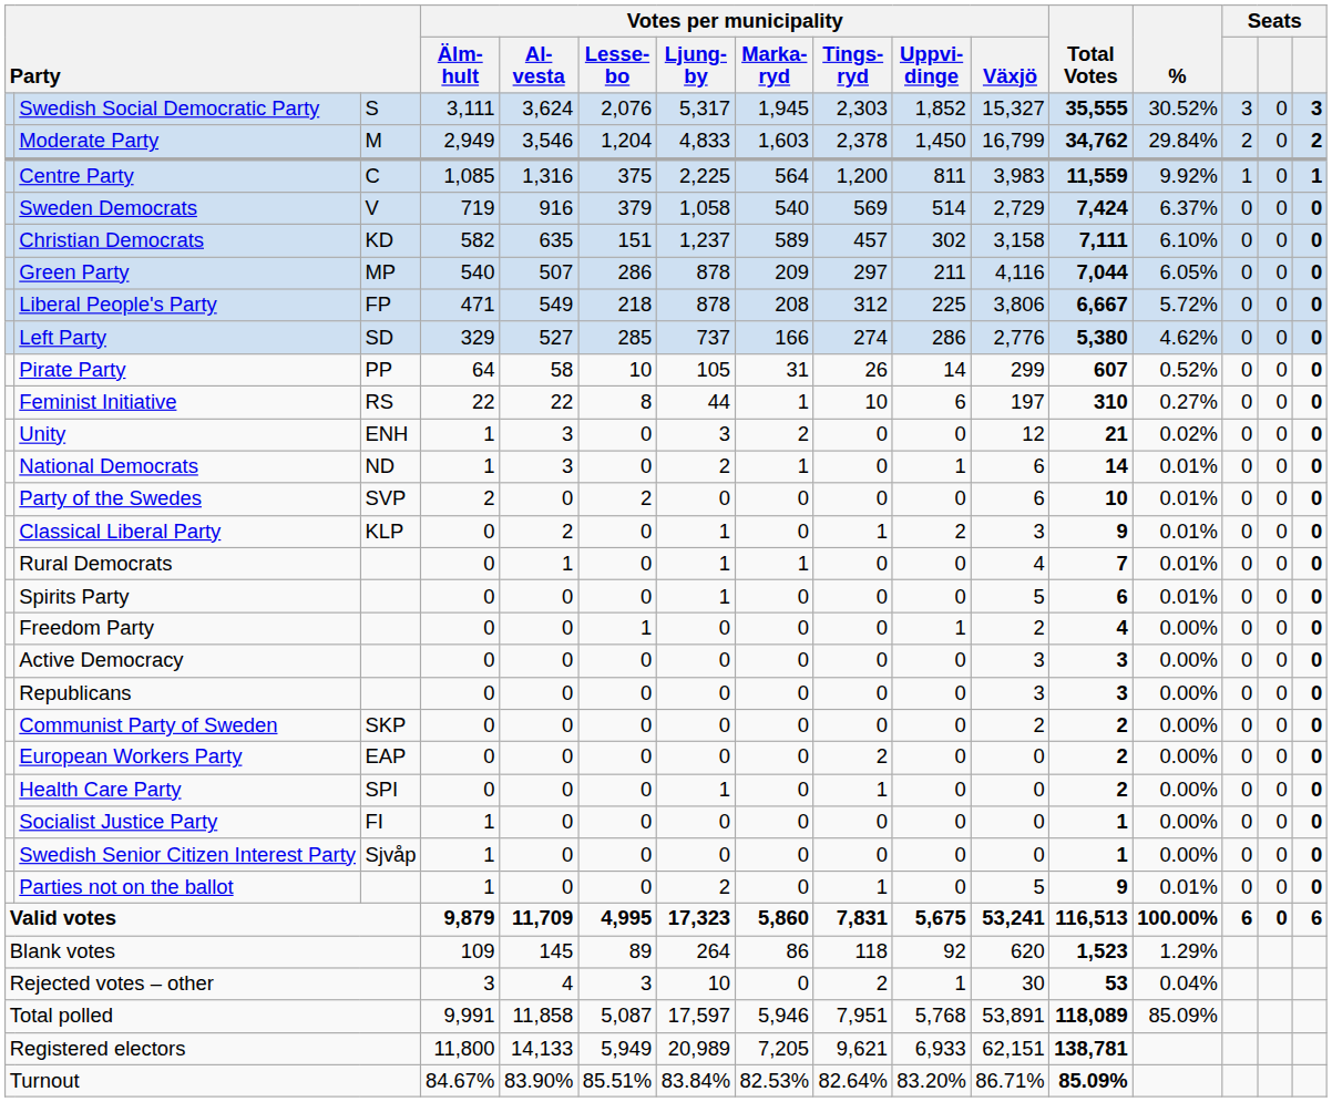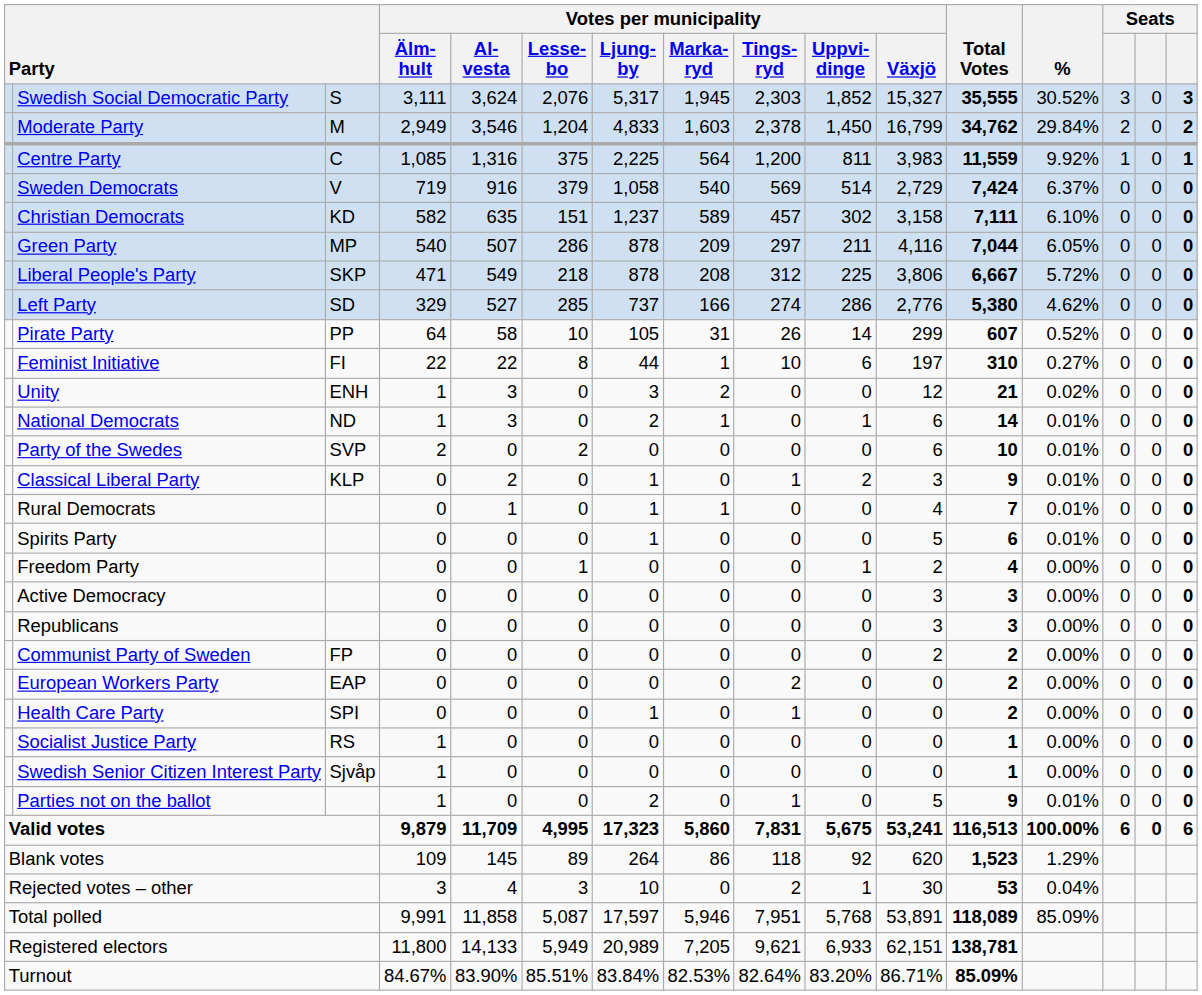 <table class="wikitable" border="1" style="text-align:right;">
 <tr>
 <th style="text-align:left;" valign=bottom rowspan=2 colspan=3>Party</th>
 <th colspan=8>Votes per municipality</th>
 <th align=center valign=bottom rowspan=2 width="50">Total Votes</th>
 <th align=center valign=bottom rowspan=2 width="50">%</th>
 <th colspan=3>Seats</th>
 </tr>
 <tr>
 <th align=center valign=bottom width="50"><a href='#'>Älm- hult</a></th>
 <th align=center valign=bottom width="50"><a href='#'>Al- vesta</a></th>
 <th align=center valign=bottom width="50"><a href='#'>Lesse- bo</a></th>
 <th align=center valign=bottom width="50"><a href='#'>Ljung- by</a></th>
 <th align=center valign=bottom width="50"><a href='#'>Marka- ryd</a></th>
 <th align=center valign=bottom width="50"><a href='#'>Tings- ryd</a></th>
 <th align=center valign=bottom width="50"><a href='#'>Uppvi- dinge</a></th>
 <th align=center valign=bottom width="50"><a href='#'>Växjö</a></th>
 <th align=center valign=bottom width="20"><small></small></th>
 <th align=center valign=bottom width="20"><small><a href='#'></a></small></th>
 <th align=center valign=bottom width="20"><small></small></th>
 </tr>
 <tr style="background:#CEE0F2;">
 <td></td>
 <td align=left style="white-space: nowrap;"><a href='#'>Swedish Social Democratic Party</a></td>
 <td align=left>S</td>
 <td>3,111</td>
 <td>3,624</td>
 <td>2,076</td>
 <td>5,317</td>
 <td>1,945</td>
 <td>2,303</td>
 <td>1,852</td>
 <td>15,327</td>
 <td><strong>35,555</strong></td>
 <td>30.52%</td>
 <td>3</td>
 <td>0</td>
 <td><strong>3</strong></td>
 </tr>
 <tr style="background:#CEE0F2;">
 <td></td>
 <td align=left><a href='#'>Moderate Party</a></td>
 <td align=left>M</td>
 <td>2,949</td>
 <td>3,546</td>
 <td>1,204</td>
 <td>4,833</td>
 <td>1,603</td>
 <td>2,378</td>
 <td>1,450</td>
 <td>16,799</td>
 <td><strong>34,762</strong></td>
 <td>29.84%</td>
 <td>2</td>
 <td>0</td>
 <td><strong>2</strong></td>
 </tr>
 <tr style="background:#CEE0F2; border-top:3px solid darkgray;">
 <td></td>
 <td align=left><a href='#'>Centre Party</a></td>
 <td align=left>C</td>
 <td>1,085</td>
 <td>1,316</td>
 <td>375</td>
 <td>2,225</td>
 <td>564</td>
 <td>1,200</td>
 <td>811</td>
 <td>3,983</td>
 <td><strong>11,559</strong></td>
 <td>9.92%</td>
 <td>1</td>
 <td>0</td>
 <td><strong>1</strong></td>
 </tr>
 <tr style="background:#CEE0F2;">
 <td></td>
 <td align=left><a href='#'>Sweden Democrats</a></td>
 <td align=left>V</td>
 <td>719</td>
 <td>916</td>
 <td>379</td>
 <td>1,058</td>
 <td>540</td>
 <td>569</td>
 <td>514</td>
 <td>2,729</td>
 <td><strong>7,424</strong></td>
 <td>6.37%</td>
 <td>0</td>
 <td>0</td>
 <td><strong>0</strong></td>
 </tr>
 <tr style="background:#CEE0F2;">
 <td></td>
 <td align=left><a href='#'>Christian Democrats</a></td>
 <td align=left>KD</td>
 <td>582</td>
 <td>635</td>
 <td>151</td>
 <td>1,237</td>
 <td>589</td>
 <td>457</td>
 <td>302</td>
 <td>3,158</td>
 <td><strong>7,111</strong></td>
 <td>6.10%</td>
 <td>0</td>
 <td>0</td>
 <td><strong>0</strong></td>
 </tr>
 <tr style="background:#CEE0F2;">
 <td></td>
 <td align=left><a href='#'>Green Party</a></td>
 <td align=left>MP</td>
 <td>540</td>
 <td>507</td>
 <td>286</td>
 <td>878</td>
 <td>209</td>
 <td>297</td>
 <td>211</td>
 <td>4,116</td>
 <td><strong>7,044</strong></td>
 <td>6.05%</td>
 <td>0</td>
 <td>0</td>
 <td><strong>0</strong></td>
 </tr>
 <tr style="background:#CEE0F2;">
 <td></td>
 <td align=left><a href='#'>Liberal People's Party</a></td>
-<td align=left>FP</td>
+<td align=left>SKP</td>
 <td>471</td>
 <td>549</td>
 <td>218</td>
 <td>878</td>
 <td>208</td>
 <td>312</td>
 <td>225</td>
 <td>3,806</td>
 <td><strong>6,667</strong></td>
 <td>5.72%</td>
 <td>0</td>
 <td>0</td>
 <td><strong>0</strong></td>
 </tr>
 <tr style="background:#CEE0F2;">
 <td></td>
 <td align=left><a href='#'>Left Party</a></td>
 <td align=left>SD</td>
 <td>329</td>
 <td>527</td>
 <td>285</td>
 <td>737</td>
 <td>166</td>
 <td>274</td>
 <td>286</td>
 <td>2,776</td>
 <td><strong>5,380</strong></td>
 <td>4.62%</td>
 <td>0</td>
 <td>0</td>
 <td><strong>0</strong></td>
 </tr>
 <tr>
 <td></td>
 <td align=left><a href='#'>Pirate Party</a></td>
 <td align=left>PP</td>
 <td>64</td>
 <td>58</td>
 <td>10</td>
 <td>105</td>
 <td>31</td>
 <td>26</td>
 <td>14</td>
 <td>299</td>
 <td><strong>607</strong></td>
 <td>0.52%</td>
 <td>0</td>
 <td>0</td>
 <td><strong>0</strong></td>
 </tr>
 <tr>
 <td></td>
 <td align=left><a href='#'>Feminist Initiative</a></td>
-<td align=left>RS</td>
+<td align=left>FI</td>
 <td>22</td>
 <td>22</td>
 <td>8</td>
 <td>44</td>
 <td>1</td>
 <td>10</td>
 <td>6</td>
 <td>197</td>
 <td><strong>310</strong></td>
 <td>0.27%</td>
 <td>0</td>
 <td>0</td>
 <td><strong>0</strong></td>
 </tr>
 <tr>
 <td></td>
 <td align=left><a href='#'>Unity</a></td>
 <td align=left>ENH</td>
 <td>1</td>
 <td>3</td>
 <td>0</td>
 <td>3</td>
 <td>2</td>
 <td>0</td>
 <td>0</td>
 <td>12</td>
 <td><strong>21</strong></td>
 <td>0.02%</td>
 <td>0</td>
 <td>0</td>
 <td><strong>0</strong></td>
 </tr>
 <tr>
 <td></td>
 <td align=left><a href='#'>National Democrats</a></td>
 <td align=left>ND</td>
 <td>1</td>
 <td>3</td>
 <td>0</td>
 <td>2</td>
 <td>1</td>
 <td>0</td>
 <td>1</td>
 <td>6</td>
 <td><strong>14</strong></td>
 <td>0.01%</td>
 <td>0</td>
 <td>0</td>
 <td><strong>0</strong></td>
 </tr>
 <tr>
 <td></td>
 <td align=left><a href='#'>Party of the Swedes</a></td>
 <td align=left>SVP</td>
 <td>2</td>
 <td>0</td>
 <td>2</td>
 <td>0</td>
 <td>0</td>
 <td>0</td>
 <td>0</td>
 <td>6</td>
 <td><strong>10</strong></td>
 <td>0.01%</td>
 <td>0</td>
 <td>0</td>
 <td><strong>0</strong></td>
 </tr>
 <tr>
 <td></td>
 <td align=left><a href='#'>Classical Liberal Party</a></td>
 <td align=left>KLP</td>
 <td>0</td>
 <td>2</td>
 <td>0</td>
 <td>1</td>
 <td>0</td>
 <td>1</td>
 <td>2</td>
 <td>3</td>
 <td><strong>9</strong></td>
 <td>0.01%</td>
 <td>0</td>
 <td>0</td>
 <td><strong>0</strong></td>
 </tr>
 <tr>
 <td></td>
 <td align=left>Rural Democrats</td>
 <td></td>
 <td>0</td>
 <td>1</td>
 <td>0</td>
 <td>1</td>
 <td>1</td>
 <td>0</td>
 <td>0</td>
 <td>4</td>
 <td><strong>7</strong></td>
 <td>0.01%</td>
 <td>0</td>
 <td>0</td>
 <td><strong>0</strong></td>
 </tr>
 <tr>
 <td></td>
 <td align=left>Spirits Party</td>
 <td></td>
 <td>0</td>
 <td>0</td>
 <td>0</td>
 <td>1</td>
 <td>0</td>
 <td>0</td>
 <td>0</td>
 <td>5</td>
 <td><strong>6</strong></td>
 <td>0.01%</td>
 <td>0</td>
 <td>0</td>
 <td><strong>0</strong></td>
 </tr>
 <tr>
 <td></td>
 <td align=left>Freedom Party</td>
 <td></td>
 <td>0</td>
 <td>0</td>
 <td>1</td>
 <td>0</td>
 <td>0</td>
 <td>0</td>
 <td>1</td>
 <td>2</td>
 <td><strong>4</strong></td>
 <td>0.00%</td>
 <td>0</td>
 <td>0</td>
 <td><strong>0</strong></td>
 </tr>
 <tr>
 <td></td>
 <td align=left>Active Democracy</td>
 <td></td>
 <td>0</td>
 <td>0</td>
 <td>0</td>
 <td>0</td>
 <td>0</td>
 <td>0</td>
 <td>0</td>
 <td>3</td>
 <td><strong>3</strong></td>
 <td>0.00%</td>
 <td>0</td>
 <td>0</td>
 <td><strong>0</strong></td>
 </tr>
 <tr>
 <td></td>
 <td align=left>Republicans</td>
 <td></td>
 <td>0</td>
 <td>0</td>
 <td>0</td>
 <td>0</td>
 <td>0</td>
 <td>0</td>
 <td>0</td>
 <td>3</td>
 <td><strong>3</strong></td>
 <td>0.00%</td>
 <td>0</td>
 <td>0</td>
 <td><strong>0</strong></td>
 </tr>
 <tr>
 <td></td>
 <td align=left><a href='#'>Communist Party of Sweden</a></td>
-<td align=left>SKP</td>
+<td align=left>FP</td>
 <td>0</td>
 <td>0</td>
 <td>0</td>
 <td>0</td>
 <td>0</td>
 <td>0</td>
 <td>0</td>
 <td>2</td>
 <td><strong>2</strong></td>
 <td>0.00%</td>
 <td>0</td>
 <td>0</td>
 <td><strong>0</strong></td>
 </tr>
 <tr>
 <td></td>
 <td align=left><a href='#'>European Workers Party</a></td>
 <td align=left>EAP</td>
 <td>0</td>
 <td>0</td>
 <td>0</td>
 <td>0</td>
 <td>0</td>
 <td>2</td>
 <td>0</td>
 <td>0</td>
 <td><strong>2</strong></td>
 <td>0.00%</td>
 <td>0</td>
 <td>0</td>
 <td><strong>0</strong></td>
 </tr>
 <tr>
 <td></td>
 <td align=left><a href='#'>Health Care Party</a></td>
 <td align=left>SPI</td>
 <td>0</td>
 <td>0</td>
 <td>0</td>
 <td>1</td>
 <td>0</td>
 <td>1</td>
 <td>0</td>
 <td>0</td>
 <td><strong>2</strong></td>
 <td>0.00%</td>
 <td>0</td>
 <td>0</td>
 <td><strong>0</strong></td>
 </tr>
 <tr>
 <td></td>
 <td align=left><a href='#'>Socialist Justice Party</a></td>
-<td align=left>FI</td>
+<td align=left>RS</td>
 <td>1</td>
 <td>0</td>
 <td>0</td>
 <td>0</td>
 <td>0</td>
 <td>0</td>
 <td>0</td>
 <td>0</td>
 <td><strong>1</strong></td>
 <td>0.00%</td>
 <td>0</td>
 <td>0</td>
 <td><strong>0</strong></td>
 </tr>
 <tr>
 <td></td>
 <td align=left><a href='#'>Swedish Senior Citizen Interest Party</a></td>
 <td align=left>Sjvåp</td>
 <td>1</td>
 <td>0</td>
 <td>0</td>
 <td>0</td>
 <td>0</td>
 <td>0</td>
 <td>0</td>
 <td>0</td>
 <td><strong>1</strong></td>
 <td>0.00%</td>
 <td>0</td>
 <td>0</td>
 <td><strong>0</strong></td>
 </tr>
 <tr>
 <td></td>
 <td align=left><a href='#'>Parties not on the ballot</a></td>
 <td></td>
 <td>1</td>
 <td>0</td>
 <td>0</td>
 <td>2</td>
 <td>0</td>
 <td>1</td>
 <td>0</td>
 <td>5</td>
 <td><strong>9</strong></td>
 <td>0.01%</td>
 <td>0</td>
 <td>0</td>
 <td><strong>0</strong></td>
 </tr>
 <tr style="font-weight:bold">
 <td align=left colspan=3>Valid votes</td>
 <td>9,879</td>
 <td>11,709</td>
 <td>4,995</td>
 <td>17,323</td>
 <td>5,860</td>
 <td>7,831</td>
 <td>5,675</td>
 <td>53,241</td>
 <td>116,513</td>
 <td>100.00%</td>
 <td>6</td>
 <td>0</td>
 <td>6</td>
 </tr>
 <tr>
 <td align=left colspan=3>Blank votes</td>
 <td>109</td>
 <td>145</td>
 <td>89</td>
 <td>264</td>
 <td>86</td>
 <td>118</td>
 <td>92</td>
 <td>620</td>
 <td><strong>1,523</strong></td>
 <td>1.29%</td>
 <td></td>
 <td></td>
 <td></td>
 </tr>
 <tr>
 <td align=left colspan=3>Rejected votes – other</td>
 <td>3</td>
 <td>4</td>
 <td>3</td>
 <td>10</td>
 <td>0</td>
 <td>2</td>
 <td>1</td>
 <td>30</td>
 <td><strong>53</strong></td>
 <td>0.04%</td>
 <td></td>
 <td></td>
 <td></td>
 </tr>
 <tr>
 <td align=left colspan=3>Total polled</td>
 <td>9,991</td>
 <td>11,858</td>
 <td>5,087</td>
 <td>17,597</td>
 <td>5,946</td>
 <td>7,951</td>
 <td>5,768</td>
 <td>53,891</td>
 <td><strong>118,089</strong></td>
 <td>85.09%</td>
 <td></td>
 <td></td>
 <td></td>
 </tr>
 <tr>
 <td align=left colspan=3>Registered electors</td>
 <td>11,800</td>
 <td>14,133</td>
 <td>5,949</td>
 <td>20,989</td>
 <td>7,205</td>
 <td>9,621</td>
 <td>6,933</td>
 <td>62,151</td>
 <td><strong>138,781</strong></td>
 <td></td>
 <td></td>
 <td></td>
 <td></td>
 </tr>
 <tr>
 <td align=left colspan=3>Turnout</td>
 <td>84.67%</td>
 <td>83.90%</td>
 <td>85.51%</td>
 <td>83.84%</td>
 <td>82.53%</td>
 <td>82.64%</td>
 <td>83.20%</td>
 <td>86.71%</td>
 <td><strong>85.09%</strong></td>
 <td></td>
 <td></td>
 <td></td>
 <td></td>
 </tr>
 </table>
